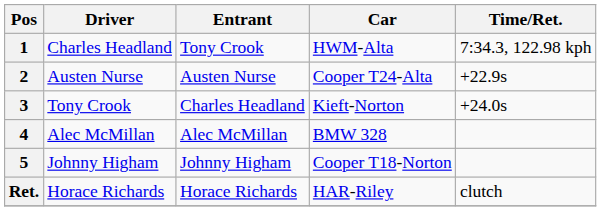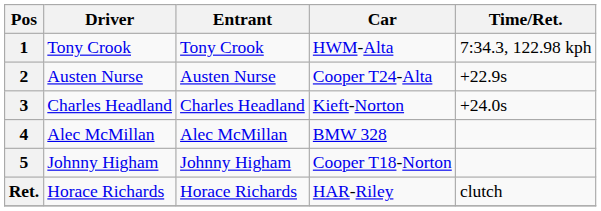 <table class="wikitable sortable" style="font-size: 95%;">
 <tr>
 <th>Pos</th>
 <th>Driver</th>
 <th>Entrant</th>
 <th>Car</th>
 <th>Time/Ret.</th>
 </tr>
 <tr>
 <th>1</th>
-<td> <a href='#'>Charles Headland</a></td>
+<td> <a href='#'>Tony Crook</a></td>
 <td><a href='#'>Tony Crook</a></td>
 <td><a href='#'>HWM</a>-<a href='#'>Alta</a></td>
 <td>7:34.3, 122.98 kph</td>
 </tr>
 <tr>
 <th>2</th>
 <td> <a href='#'>Austen Nurse</a></td>
 <td><a href='#'>Austen Nurse</a></td>
 <td><a href='#'>Cooper T24</a>-<a href='#'>Alta</a></td>
 <td>+22.9s</td>
 </tr>
 <tr>
 <th>3</th>
-<td> <a href='#'>Tony Crook</a></td>
+<td> <a href='#'>Charles Headland</a></td>
 <td><a href='#'>Charles Headland</a></td>
 <td><a href='#'>Kieft</a>-<a href='#'>Norton</a></td>
 <td>+24.0s</td>
 </tr>
 <tr>
 <th>4</th>
 <td> <a href='#'>Alec McMillan</a></td>
 <td><a href='#'>Alec McMillan</a></td>
 <td><a href='#'>BMW 328</a></td>
 <td></td>
 </tr>
 <tr>
 <th>5</th>
 <td> <a href='#'>Johnny Higham</a></td>
 <td><a href='#'>Johnny Higham</a></td>
 <td><a href='#'>Cooper T18</a>-<a href='#'>Norton</a></td>
 <td></td>
 </tr>
 <tr>
 <th>Ret.</th>
 <td> <a href='#'>Horace Richards</a></td>
 <td><a href='#'>Horace Richards</a></td>
 <td><a href='#'>HAR</a>-<a href='#'>Riley</a></td>
 <td>clutch</td>
 </tr>
 <tr>
 </tr>
 </table>
